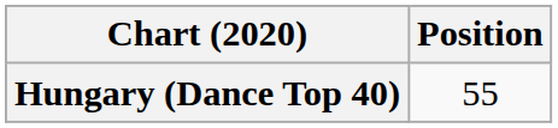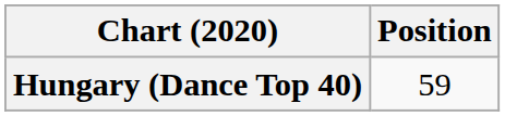 <table class="wikitable plainrowheaders" style="text-align:center">
 <tr>
 <th scope="col">Chart (2020)</th>
 <th scope="col">Position</th>
 </tr>
 <tr>
 <th scope="row">Hungary (Dance Top 40)</th>
-<td>55</td>
+<td>59</td>
 </tr>
 </table>
